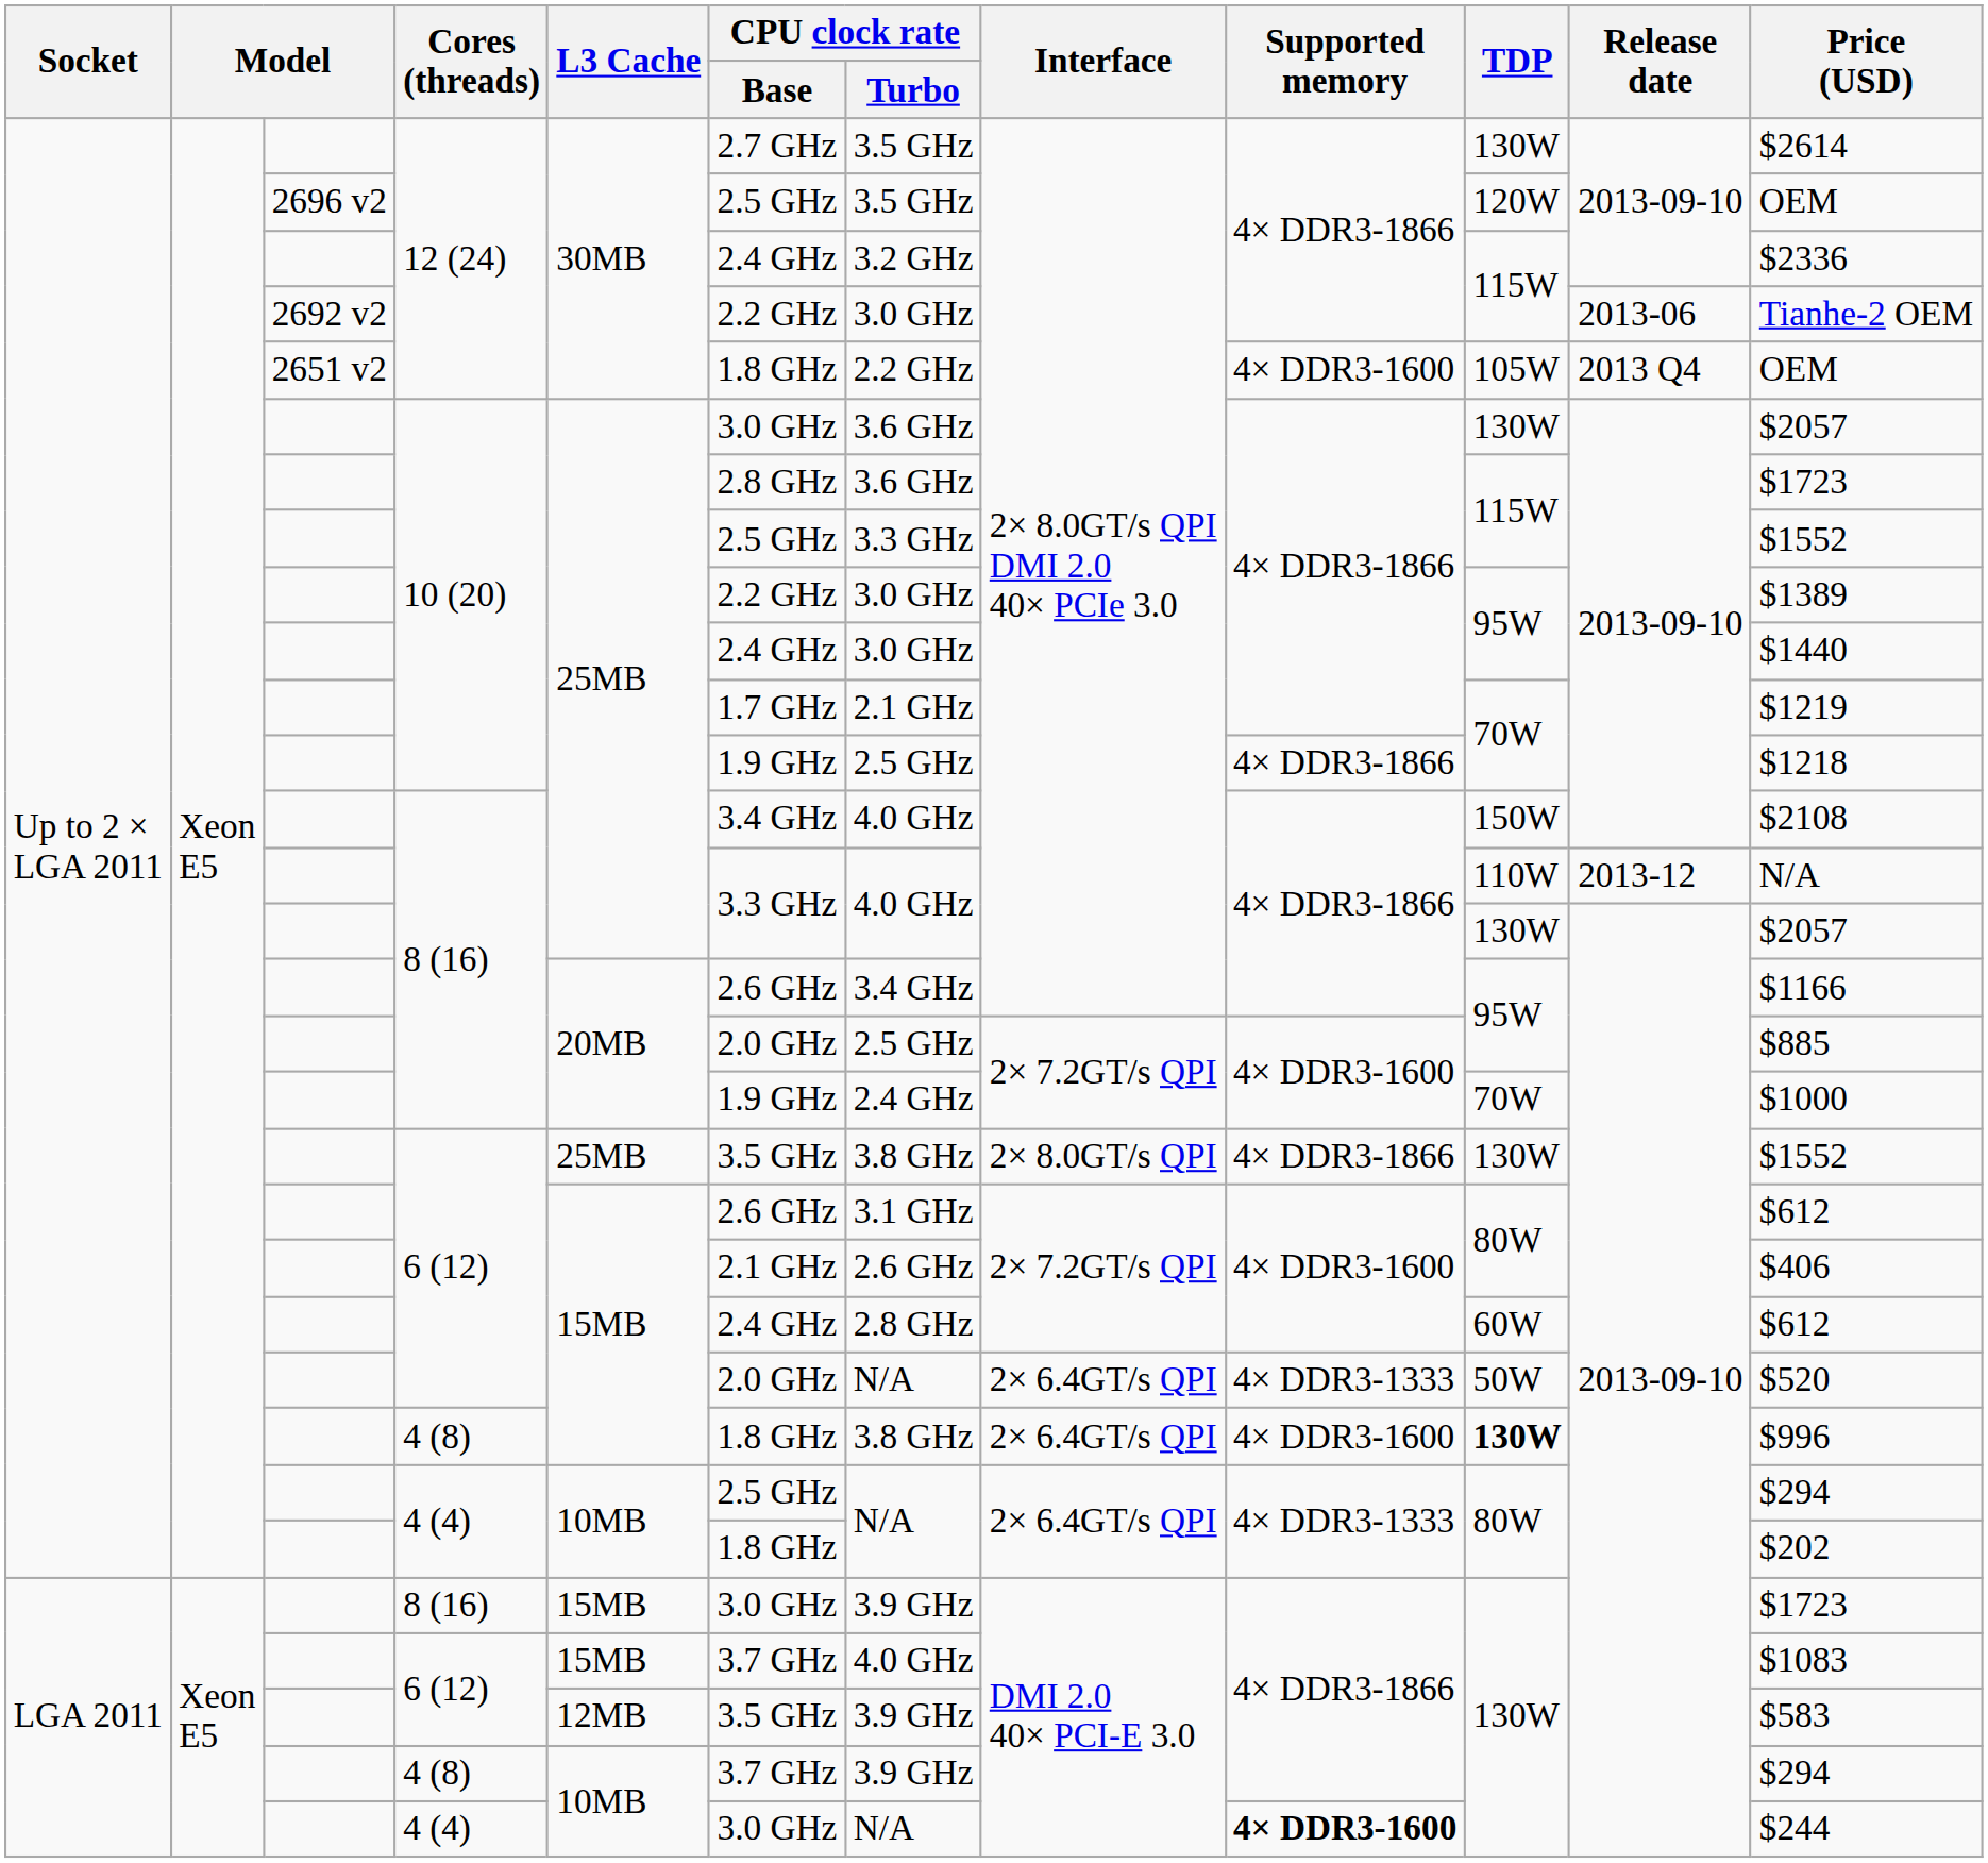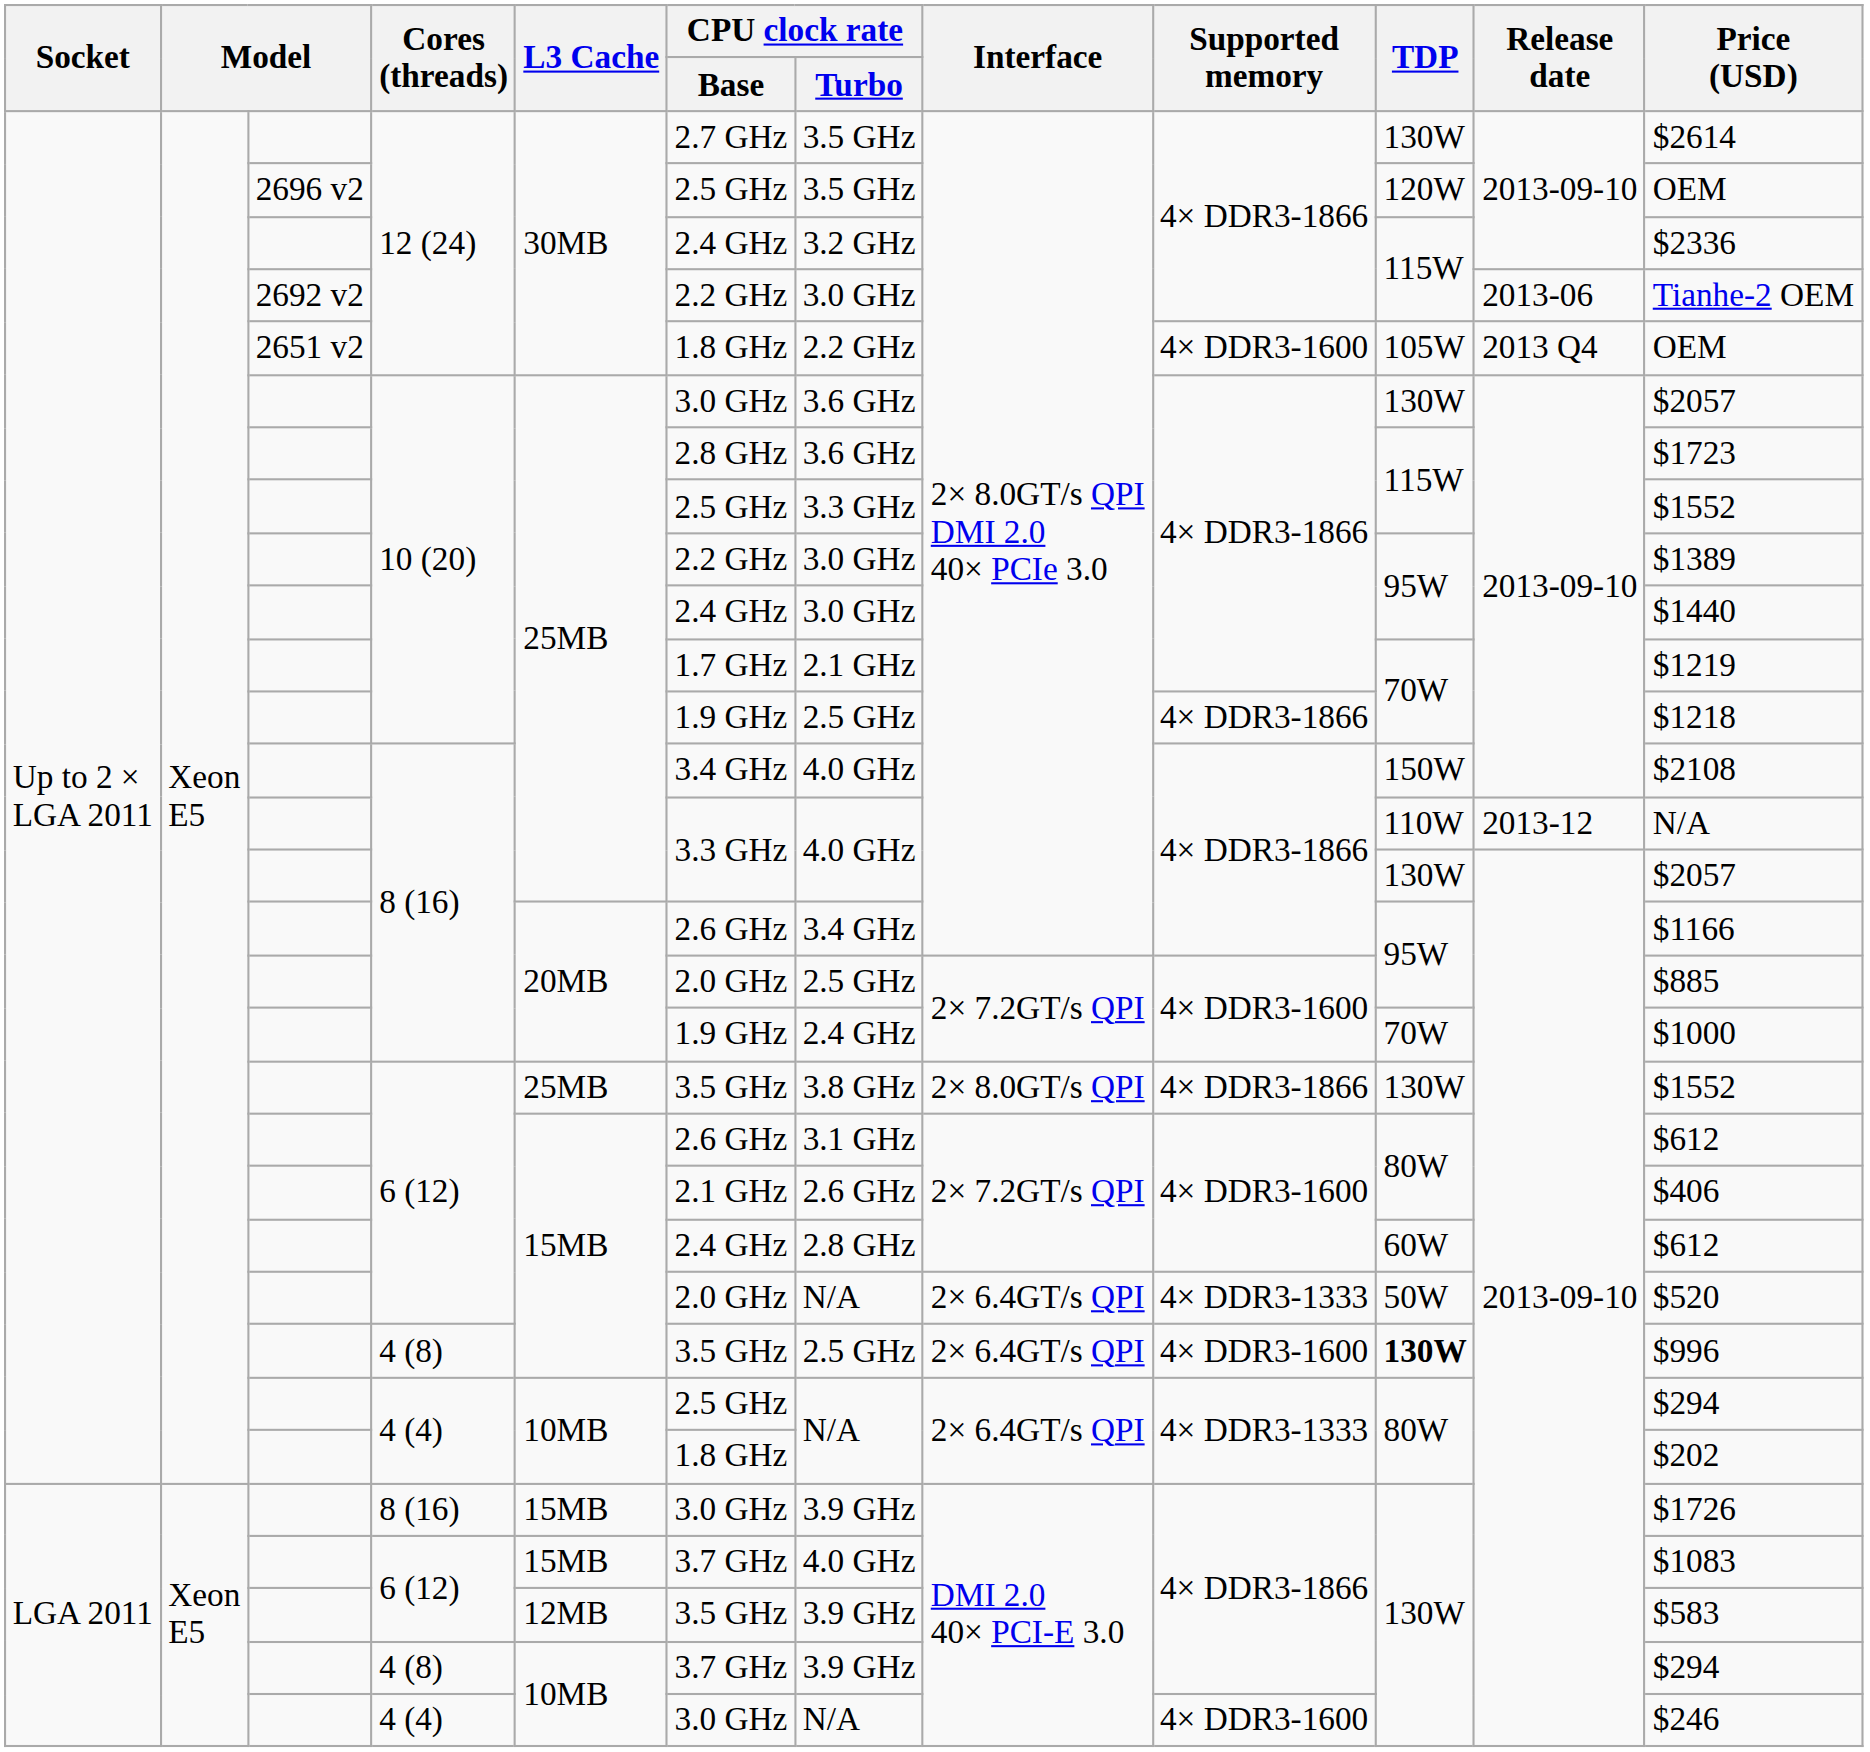 <table class="wikitable">
 <tr>
 <th rowspan="2">Socket</th>
 <th colspan="2" rowspan="2">Model</th>
 <th rowspan="2">Cores<br>(threads)</th>
 <th rowspan="2"><a href='#'>L3 Cache</a></th>
 <th colspan="2">CPU <a href='#'>clock rate</a></th>
 <th rowspan="2">Interface</th>
 <th rowspan="2">Supported<br>memory</th>
 <th rowspan="2"><a href='#'>TDP</a></th>
 <th rowspan="2">Release<br>date</th>
 <th rowspan="2">Price<br>(USD)</th>
 </tr>
 <tr>
 <th>Base</th>
 <th><a href='#'>Turbo</a></th>
 </tr>
 <tr>
 <td rowspan="26">Up to 2 ×<br>LGA 2011</td>
 <td rowspan="26">Xeon<br>E5</td>
 <td></td>
 <td rowspan="5">12 (24)</td>
 <td rowspan="5">30MB</td>
 <td>2.7 GHz</td>
 <td>3.5 GHz</td>
 <td rowspan="16">2× 8.0GT/s <a href='#'>QPI</a><br><a href='#'>DMI 2.0</a><br>40× <a href='#'>PCIe</a> 3.0</td>
 <td rowspan="4">4× DDR3-1866</td>
 <td>130W</td>
 <td rowspan="3">2013-09-10</td>
 <td>$2614</td>
 </tr>
 <tr>
 <td>2696 v2</td>
 <td>2.5 GHz</td>
 <td>3.5 GHz</td>
 <td>120W</td>
 <td>OEM</td>
 </tr>
 <tr>
 <td></td>
 <td>2.4 GHz</td>
 <td>3.2 GHz</td>
 <td rowspan="2">115W</td>
 <td>$2336</td>
 </tr>
 <tr>
 <td>2692 v2</td>
 <td>2.2 GHz</td>
 <td>3.0 GHz</td>
 <td>2013-06</td>
 <td><a href='#'>Tianhe-2</a> OEM</td>
 </tr>
 <tr>
 <td>2651 v2</td>
 <td>1.8 GHz</td>
 <td>2.2 GHz</td>
 <td>4× DDR3-1600</td>
 <td>105W</td>
 <td>2013 Q4</td>
 <td>OEM</td>
 </tr>
 <tr>
 <td></td>
 <td rowspan="7">10 (20)</td>
 <td rowspan="10">25MB</td>
 <td>3.0 GHz</td>
 <td>3.6 GHz</td>
 <td rowspan="6">4× DDR3-1866</td>
 <td>130W</td>
 <td rowspan="8">2013-09-10</td>
 <td>$2057</td>
 </tr>
 <tr>
 <td></td>
 <td>2.8 GHz</td>
 <td>3.6 GHz</td>
 <td rowspan="2">115W</td>
 <td>$1723</td>
 </tr>
 <tr>
 <td></td>
 <td>2.5 GHz</td>
 <td>3.3 GHz</td>
 <td>$1552</td>
 </tr>
 <tr>
 <td></td>
 <td>2.2 GHz</td>
 <td>3.0 GHz</td>
 <td rowspan="2">95W</td>
 <td>$1389</td>
 </tr>
 <tr>
 <td></td>
 <td>2.4 GHz</td>
 <td>3.0 GHz</td>
 <td>$1440</td>
 </tr>
 <tr>
 <td></td>
 <td>1.7 GHz</td>
 <td>2.1 GHz</td>
 <td rowspan="2">70W</td>
 <td>$1219</td>
 </tr>
 <tr>
 <td></td>
 <td>1.9 GHz</td>
 <td>2.5 GHz</td>
 <td>4× DDR3-1866</td>
 <td>$1218</td>
 </tr>
 <tr>
 <td></td>
 <td rowspan="6">8 (16)</td>
 <td>3.4 GHz</td>
 <td>4.0 GHz</td>
 <td rowspan="4">4× DDR3-1866</td>
 <td>150W</td>
 <td>$2108</td>
 </tr>
 <tr>
 <td></td>
 <td rowspan="2">3.3 GHz</td>
 <td rowspan="2">4.0 GHz</td>
 <td>110W</td>
 <td>2013-12</td>
 <td>N/A</td>
 </tr>
 <tr>
 <td></td>
 <td>130W</td>
 <td rowspan="17">2013-09-10</td>
 <td>$2057</td>
 </tr>
 <tr>
 <td></td>
 <td rowspan="3">20MB</td>
 <td>2.6 GHz</td>
 <td>3.4 GHz</td>
 <td rowspan="2">95W</td>
 <td>$1166</td>
 </tr>
 <tr>
 <td></td>
 <td>2.0 GHz</td>
 <td>2.5 GHz</td>
 <td rowspan="2">2× 7.2GT/s <a href='#'>QPI</a></td>
 <td rowspan="2">4× DDR3-1600</td>
 <td>$885</td>
 </tr>
 <tr>
 <td></td>
 <td>1.9 GHz</td>
 <td>2.4 GHz</td>
 <td>70W</td>
 <td>$1000</td>
 </tr>
 <tr>
 <td></td>
 <td rowspan="5">6 (12)</td>
 <td>25MB</td>
 <td>3.5 GHz</td>
 <td>3.8 GHz</td>
 <td>2× 8.0GT/s <a href='#'>QPI</a></td>
 <td>4× DDR3-1866</td>
 <td>130W</td>
 <td>$1552</td>
 </tr>
 <tr>
 <td></td>
 <td rowspan="5">15MB</td>
 <td>2.6 GHz</td>
 <td>3.1 GHz</td>
 <td rowspan="3">2× 7.2GT/s <a href='#'>QPI</a></td>
 <td rowspan="3">4× DDR3-1600</td>
 <td rowspan="2">80W</td>
 <td>$612</td>
 </tr>
 <tr>
 <td></td>
 <td>2.1 GHz</td>
 <td>2.6 GHz</td>
 <td>$406</td>
 </tr>
 <tr>
 <td></td>
 <td>2.4 GHz</td>
 <td>2.8 GHz</td>
 <td>60W</td>
 <td>$612</td>
 </tr>
 <tr>
 <td></td>
 <td>2.0 GHz</td>
 <td>N/A</td>
 <td>2× 6.4GT/s <a href='#'>QPI</a></td>
 <td>4× DDR3-1333</td>
 <td>50W</td>
 <td>$520</td>
 </tr>
 <tr>
 <td></td>
 <td>4 (8)</td>
-<td>1.8 GHz</td>
-<td>3.8 GHz</td>
+<td>3.5 GHz</td>
+<td>2.5 GHz</td>
 <td>2× 6.4GT/s <a href='#'>QPI</a></td>
 <td>4× DDR3-1600</td>
 <td><strong>130W</strong></td>
 <td>$996</td>
 </tr>
 <tr>
 <td></td>
 <td rowspan="2">4 (4)</td>
 <td rowspan="2">10MB</td>
 <td>2.5 GHz</td>
 <td rowspan="2">N/A</td>
 <td rowspan="2">2× 6.4GT/s <a href='#'>QPI</a></td>
 <td rowspan="2">4× DDR3-1333</td>
 <td rowspan="2">80W</td>
 <td>$294</td>
 </tr>
 <tr>
 <td></td>
 <td>1.8 GHz</td>
 <td>$202</td>
 </tr>
 <tr>
 <td rowspan="5">LGA 2011</td>
 <td rowspan="5">Xeon<br>E5</td>
 <td></td>
 <td>8 (16)</td>
 <td>15MB</td>
 <td>3.0 GHz</td>
 <td>3.9 GHz</td>
 <td rowspan="5"><a href='#'>DMI 2.0</a><br>40× <a href='#'>PCI-E</a> 3.0</td>
 <td rowspan="4">4× DDR3-1866</td>
 <td rowspan="5">130W</td>
-<td>$1723</td>
+<td>$1726</td>
 </tr>
 <tr>
 <td></td>
 <td rowspan="2">6 (12)</td>
 <td>15MB</td>
 <td>3.7 GHz</td>
 <td>4.0 GHz</td>
 <td>$1083</td>
 </tr>
 <tr>
 <td></td>
 <td>12MB</td>
 <td>3.5 GHz</td>
 <td>3.9 GHz</td>
 <td>$583</td>
 </tr>
 <tr>
 <td></td>
 <td>4 (8)</td>
 <td rowspan="2">10MB</td>
 <td>3.7 GHz</td>
 <td>3.9 GHz</td>
 <td>$294</td>
 </tr>
 <tr>
 <td></td>
 <td>4 (4)</td>
 <td>3.0 GHz</td>
 <td>N/A</td>
-<td><strong>4× DDR3-1600</strong></td>
-<td>$244</td>
+<td>4× DDR3-1600</td>
+<td>$246</td>
 </tr>
 </table>
